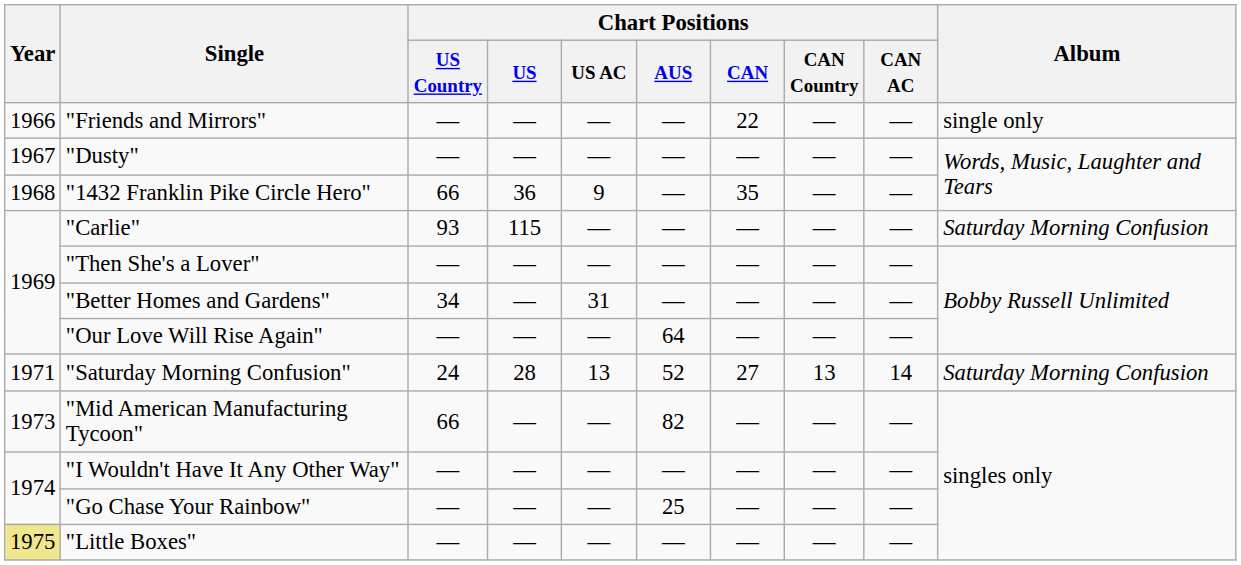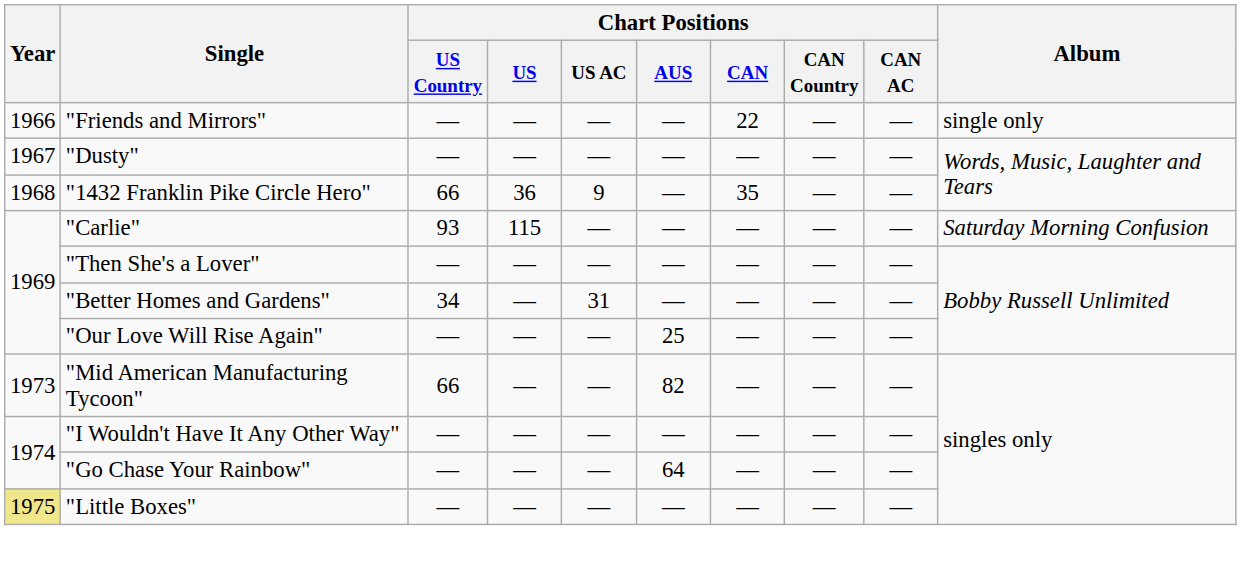 <table class="wikitable">
 <tr>
 <th rowspan="2">Year</th>
 <th rowspan="2">Single</th>
 <th colspan="7">Chart Positions</th>
 <th rowspan="2">Album</th>
 </tr>
 <tr>
 <th width="45"><small><a href='#'>US Country</a></small></th>
 <th width="45"><small><a href='#'>US</a></small></th>
 <th width="45"><small>US AC</small></th>
 <th width="45"><small><a href='#'>AUS</a></small></th>
 <th width="45"><small><a href='#'>CAN</a></small></th>
 <th width="45"><small>CAN Country</small></th>
 <th width="45"><small>CAN AC</small></th>
 </tr>
 <tr>
 <td>1966</td>
 <td>"Friends and Mirrors"</td>
 <td align="center">—</td>
 <td align="center">—</td>
 <td align="center">—</td>
 <td align="center">—</td>
 <td align="center">22</td>
 <td align="center">—</td>
 <td align="center">—</td>
 <td>single only</td>
 </tr>
 <tr>
 <td>1967</td>
 <td>"Dusty"</td>
 <td align="center">—</td>
 <td align="center">—</td>
 <td align="center">—</td>
 <td align="center">—</td>
 <td align="center">—</td>
 <td align="center">—</td>
 <td align="center">—</td>
 <td rowspan="2"><em>Words, Music, Laughter and Tears</em></td>
 </tr>
 <tr>
 <td>1968</td>
 <td>"1432 Franklin Pike Circle Hero"</td>
 <td align="center">66</td>
 <td align="center">36</td>
 <td align="center">9</td>
 <td align="center">—</td>
 <td align="center">35</td>
 <td align="center">—</td>
 <td align="center">—</td>
 </tr>
 <tr>
 <td rowspan="4">1969</td>
 <td>"Carlie"</td>
 <td align="center">93</td>
 <td align="center">115</td>
 <td align="center">—</td>
 <td align="center">—</td>
 <td align="center">—</td>
 <td align="center">—</td>
 <td align="center">—</td>
 <td><em>Saturday Morning Confusion</em></td>
 </tr>
 <tr>
 <td>"Then She's a Lover"</td>
 <td align="center">—</td>
 <td align="center">—</td>
 <td align="center">—</td>
 <td align="center">—</td>
 <td align="center">—</td>
 <td align="center">—</td>
 <td align="center">—</td>
 <td rowspan="3"><em>Bobby Russell Unlimited</em></td>
 </tr>
 <tr>
 <td>"Better Homes and Gardens"</td>
 <td align="center">34</td>
 <td align="center">—</td>
 <td align="center">31</td>
 <td align="center">—</td>
 <td align="center">—</td>
 <td align="center">—</td>
 <td align="center">—</td>
 </tr>
 <tr>
 <td>"Our Love Will Rise Again"</td>
 <td align="center">—</td>
 <td align="center">—</td>
 <td align="center">—</td>
-<td align="center">64</td>
+<td align="center">25</td>
 <td align="center">—</td>
 <td align="center">—</td>
 <td align="center">—</td>
-</tr>
-<tr>
-<td>1971</td>
-<td>"Saturday Morning Confusion"</td>
-<td align="center">24</td>
-<td align="center">28</td>
-<td align="center">13</td>
-<td align="center">52</td>
-<td align="center">27</td>
-<td align="center">13</td>
-<td align="center">14</td>
-<td><em>Saturday Morning Confusion</em></td>
 </tr>
 <tr>
 <td>1973</td>
 <td>"Mid American Manufacturing Tycoon"</td>
 <td align="center">66</td>
 <td align="center">—</td>
 <td align="center">—</td>
 <td align="center">82</td>
 <td align="center">—</td>
 <td align="center">—</td>
 <td align="center">—</td>
 <td rowspan="4">singles only</td>
 </tr>
 <tr>
 <td rowspan="2">1974</td>
 <td>"I Wouldn't Have It Any Other Way"</td>
 <td align="center">—</td>
 <td align="center">—</td>
 <td align="center">—</td>
 <td align="center">—</td>
 <td align="center">—</td>
 <td align="center">—</td>
 <td align="center">—</td>
 </tr>
 <tr>
 <td>"Go Chase Your Rainbow"</td>
 <td align="center">—</td>
 <td align="center">—</td>
 <td align="center">—</td>
-<td align="center">25</td>
+<td align="center">64</td>
 <td align="center">—</td>
 <td align="center">—</td>
 <td align="center">—</td>
 </tr>
 <tr>
 <td style="background: khaki;">1975</td>
 <td>"Little Boxes"</td>
 <td align="center">—</td>
 <td align="center">—</td>
 <td align="center">—</td>
 <td align="center">—</td>
 <td align="center">—</td>
 <td align="center">—</td>
 <td align="center">—</td>
 </tr>
 </table>
